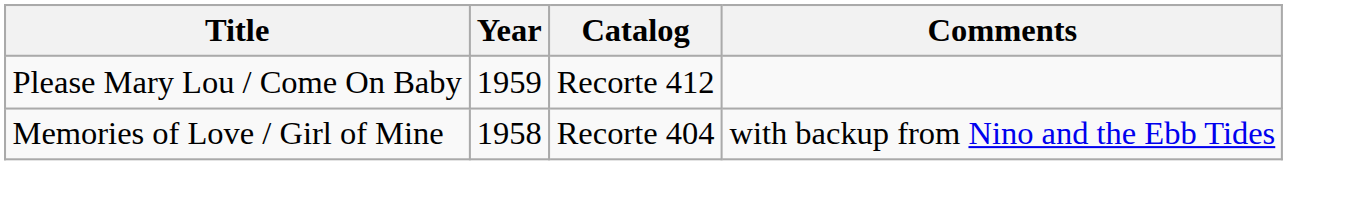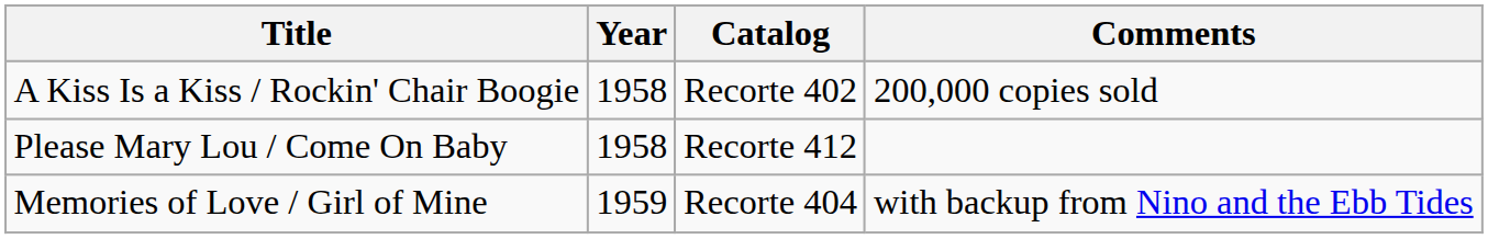 <table class="wikitable">
 <tr>
 <th>Title</th>
 <th>Year</th>
 <th>Catalog</th>
 <th>Comments</th>
 </tr>
 <tr>
+<td>A Kiss Is a Kiss / Rockin' Chair Boogie</td>
+<td>1958</td>
+<td>Recorte 402</td>
+<td>200,000 copies sold</td>
+</tr>
+<tr>
 <td>Please Mary Lou / Come On Baby</td>
-<td>1959</td>
+<td>1958</td>
 <td>Recorte 412</td>
 <td></td>
 </tr>
 <tr>
 <td>Memories of Love / Girl of Mine</td>
-<td>1958</td>
+<td>1959</td>
 <td>Recorte 404</td>
 <td>with backup from <a href='#'>Nino and the Ebb Tides</a></td>
 </tr>
 </table>
